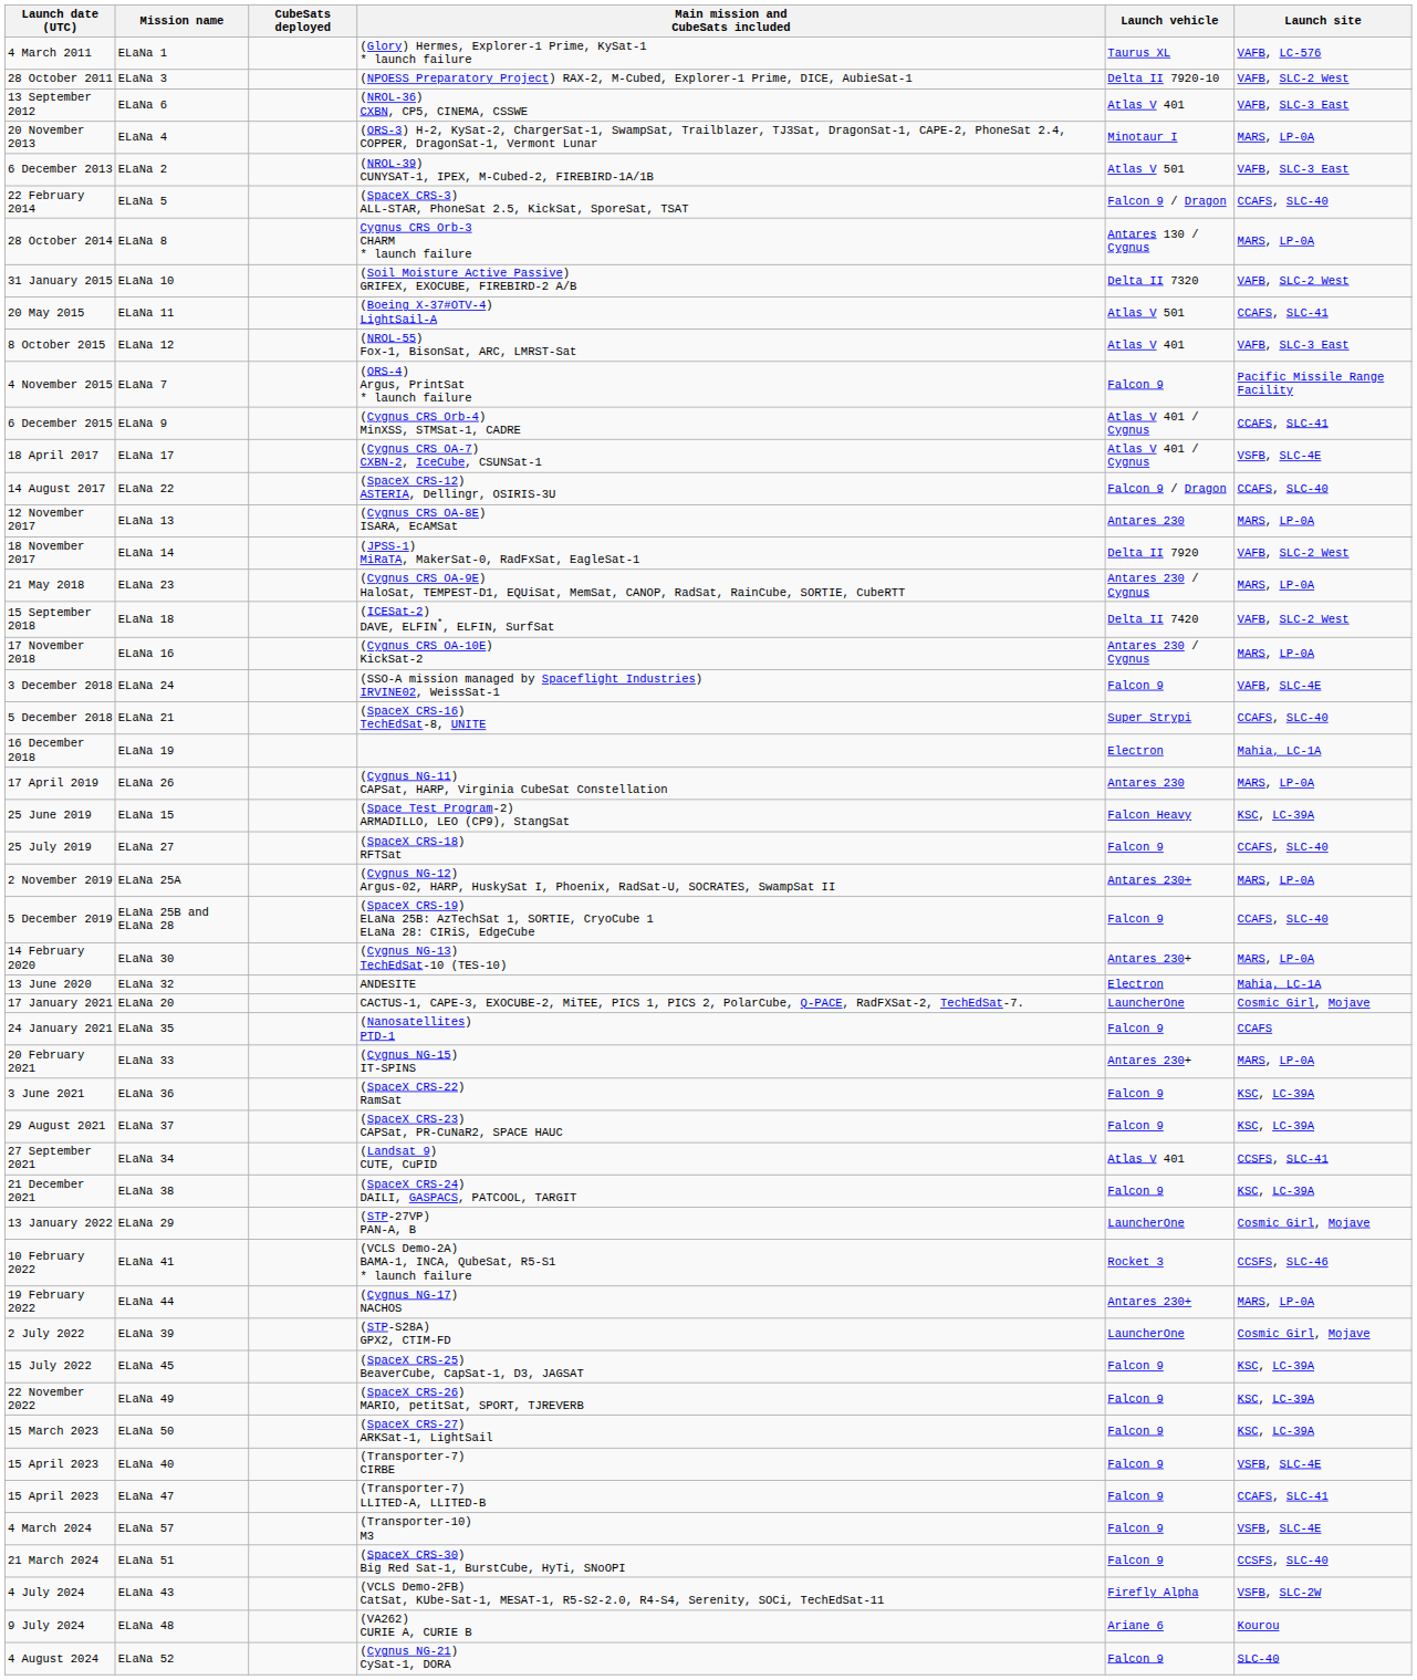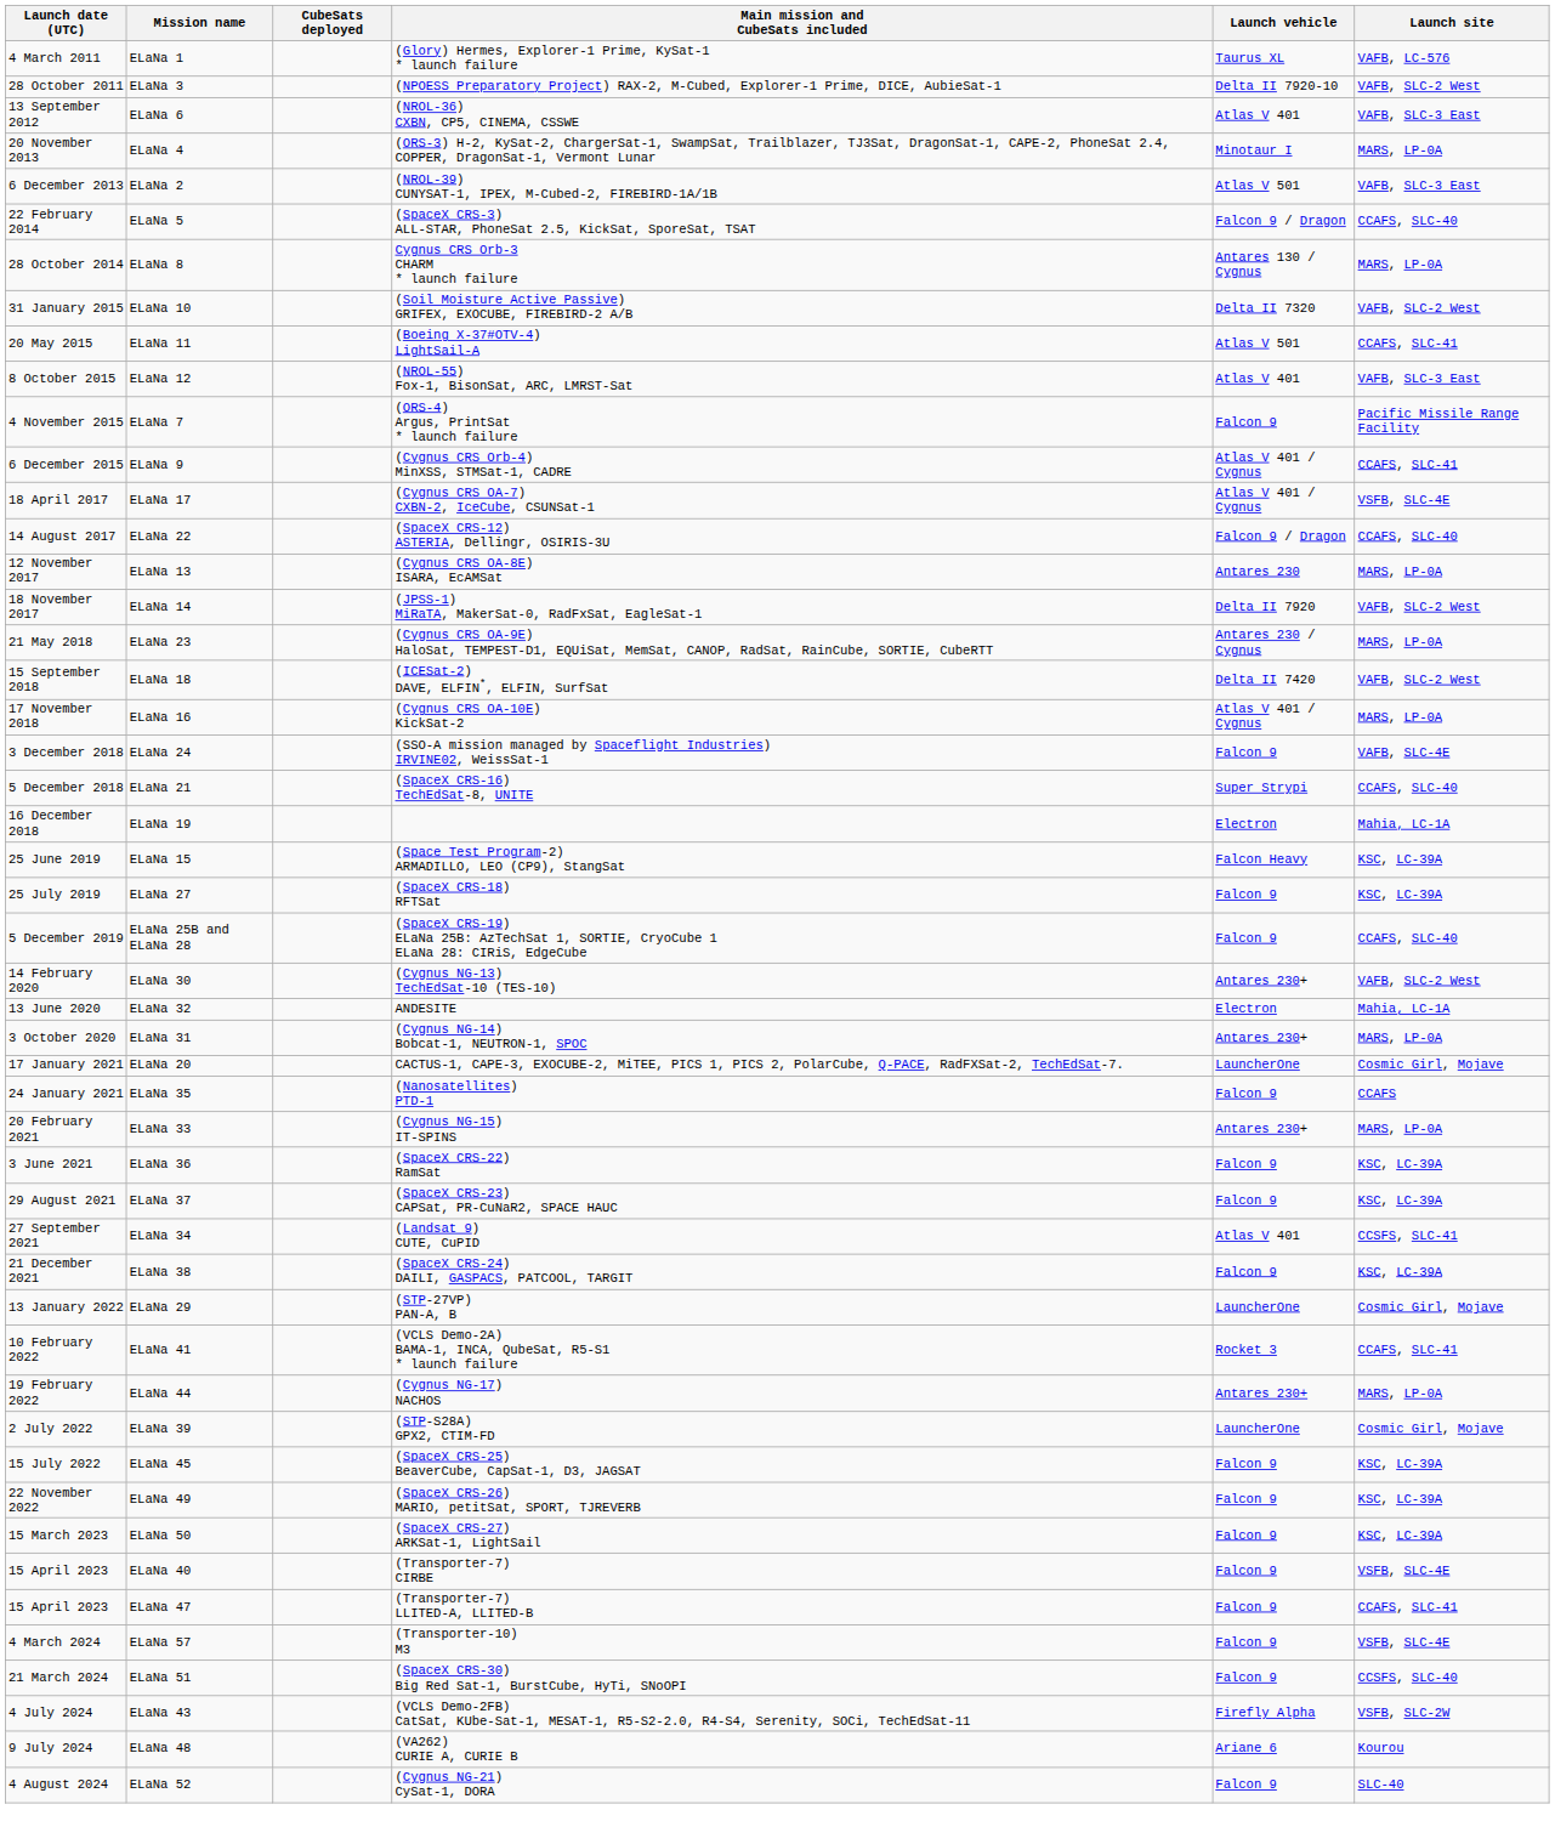 <table class="wikitable sticky-header">
 <tr>
 <th scope="col">Launch date (UTC)</th>
 <th scope="col">Mission name</th>
 <th scope="col">CubeSats deployed</th>
 <th scope="col">Main mission and<br>CubeSats included</th>
 <th scope="col">Launch vehicle</th>
 <th scope="col">Launch site</th>
 </tr>
 <tr>
 <td>4 March 2011</td>
 <td>ELaNa 1</td>
 <td></td>
 <td>(<a href='#'>Glory</a>) Hermes, Explorer-1 Prime, KySat-1<br>* launch failure</td>
 <td><a href='#'>Taurus XL</a></td>
 <td><a href='#'>VAFB</a>, <a href='#'>LC-576</a></td>
 </tr>
 <tr>
 <td>28 October 2011</td>
 <td>ELaNa 3</td>
 <td></td>
 <td>(<a href='#'>NPOESS Preparatory Project</a>) RAX-2, M-Cubed, Explorer-1 Prime, DICE, AubieSat-1</td>
 <td><a href='#'>Delta II</a> 7920-10</td>
 <td><a href='#'>VAFB</a>, <a href='#'>SLC-2 West</a></td>
 </tr>
 <tr>
 <td>13 September 2012</td>
 <td>ELaNa 6</td>
 <td></td>
 <td>(<a href='#'>NROL-36</a>)<br><a href='#'>CXBN</a>, CP5, CINEMA, CSSWE</td>
 <td><a href='#'>Atlas V</a> 401</td>
 <td><a href='#'>VAFB</a>, <a href='#'>SLC-3 East</a></td>
 </tr>
 <tr>
 <td>20 November 2013</td>
 <td>ELaNa 4</td>
 <td></td>
 <td>(<a href='#'>ORS-3</a>) H-2, KySat-2, ChargerSat-1, SwampSat, Trailblazer, TJ3Sat, DragonSat-1, CAPE-2, PhoneSat 2.4, COPPER, DragonSat-1, Vermont Lunar</td>
 <td><a href='#'>Minotaur I</a></td>
 <td><a href='#'>MARS</a>, <a href='#'>LP-0A</a></td>
 </tr>
 <tr>
 <td>6 December 2013</td>
 <td>ELaNa 2</td>
 <td></td>
 <td>(<a href='#'>NROL-39</a>)<br>CUNYSAT-1, IPEX, M-Cubed-2, FIREBIRD-1A/1B</td>
 <td><a href='#'>Atlas V</a> 501</td>
 <td><a href='#'>VAFB</a>, <a href='#'>SLC-3 East</a></td>
 </tr>
 <tr>
 <td>22 February 2014</td>
 <td>ELaNa 5</td>
 <td></td>
 <td>(<a href='#'>SpaceX CRS-3</a>)<br>ALL-STAR, PhoneSat 2.5, KickSat, SporeSat, TSAT</td>
 <td><a href='#'>Falcon 9</a> / <a href='#'>Dragon</a></td>
 <td><a href='#'>CCAFS</a>, <a href='#'>SLC-40</a></td>
 </tr>
 <tr>
 <td>28 October 2014</td>
 <td>ELaNa 8</td>
 <td></td>
 <td><a href='#'>Cygnus CRS Orb-3</a><br>CHARM<br>* launch failure</td>
 <td><a href='#'>Antares</a> 130 / <a href='#'>Cygnus</a></td>
 <td><a href='#'>MARS</a>, <a href='#'>LP-0A</a></td>
 </tr>
 <tr>
 <td>31 January 2015</td>
 <td>ELaNa 10</td>
 <td></td>
 <td>(<a href='#'>Soil Moisture Active Passive</a>)<br>GRIFEX, EXOCUBE, FIREBIRD-2 A/B</td>
 <td><a href='#'>Delta II</a> 7320</td>
 <td><a href='#'>VAFB</a>, <a href='#'>SLC-2 West</a></td>
 </tr>
 <tr>
 <td>20 May 2015</td>
 <td>ELaNa 11</td>
 <td></td>
 <td>(<a href='#'>Boeing X-37#OTV-4</a>)<br><a href='#'>LightSail-A</a></td>
 <td><a href='#'>Atlas V</a> 501</td>
 <td><a href='#'>CCAFS</a>, <a href='#'>SLC-41</a></td>
 </tr>
 <tr>
 <td>8 October 2015</td>
 <td>ELaNa 12</td>
 <td></td>
 <td>(<a href='#'>NROL-55</a>)<br>Fox-1, BisonSat, ARC, LMRST-Sat</td>
 <td><a href='#'>Atlas V</a> 401</td>
 <td><a href='#'>VAFB</a>, <a href='#'>SLC-3 East</a></td>
 </tr>
 <tr>
 <td>4 November 2015</td>
 <td>ELaNa 7</td>
 <td></td>
 <td>(<a href='#'>ORS-4</a>)<br>Argus, PrintSat<br>* launch failure</td>
 <td><a href='#'>Falcon 9</a></td>
 <td><a href='#'>Pacific Missile Range Facility</a></td>
 </tr>
 <tr>
 <td>6 December 2015</td>
 <td>ELaNa 9</td>
 <td></td>
 <td>(<a href='#'>Cygnus CRS Orb-4</a>)<br>MinXSS, STMSat-1, CADRE</td>
 <td><a href='#'>Atlas V</a> 401 / <a href='#'>Cygnus</a></td>
 <td><a href='#'>CCAFS</a>, <a href='#'>SLC-41</a></td>
 </tr>
 <tr>
 <td>18 April 2017</td>
 <td>ELaNa 17</td>
 <td></td>
 <td>(<a href='#'>Cygnus CRS OA-7</a>)<br><a href='#'>CXBN-2</a>, <a href='#'>IceCube</a>, CSUNSat-1</td>
 <td><a href='#'>Atlas V</a> 401 / <a href='#'>Cygnus</a></td>
 <td><a href='#'>VSFB</a>, <a href='#'>SLC-4E</a></td>
 </tr>
 <tr>
 <td>14 August 2017</td>
 <td>ELaNa 22</td>
 <td></td>
 <td>(<a href='#'>SpaceX CRS-12</a>)<br><a href='#'>ASTERIA</a>, Dellingr, OSIRIS-3U</td>
 <td><a href='#'>Falcon 9</a> / <a href='#'>Dragon</a></td>
 <td><a href='#'>CCAFS</a>, <a href='#'>SLC-40</a></td>
 </tr>
 <tr>
 <td>12 November 2017</td>
 <td>ELaNa 13</td>
 <td></td>
 <td>(<a href='#'>Cygnus CRS OA-8E</a>)<br>ISARA, EcAMSat</td>
 <td><a href='#'>Antares 230</a></td>
 <td><a href='#'>MARS</a>, <a href='#'>LP-0A</a></td>
 </tr>
 <tr>
 <td>18 November 2017</td>
 <td>ELaNa 14</td>
 <td></td>
 <td>(<a href='#'>JPSS-1</a>)<br><a href='#'>MiRaTA</a>, MakerSat-0, RadFxSat, EagleSat-1</td>
 <td><a href='#'>Delta II</a> 7920</td>
 <td><a href='#'>VAFB</a>, <a href='#'>SLC-2 West</a></td>
 </tr>
 <tr>
 <td>21 May 2018</td>
 <td>ELaNa 23</td>
 <td></td>
 <td>(<a href='#'>Cygnus CRS OA-9E</a>)<br>HaloSat, TEMPEST-D1, EQUiSat, MemSat, CANOP, RadSat, RainCube, SORTIE, CubeRTT</td>
 <td><a href='#'>Antares 230</a> / <a href='#'>Cygnus</a></td>
 <td><a href='#'>MARS</a>, <a href='#'>LP-0A</a></td>
 </tr>
 <tr>
 <td>15 September 2018</td>
 <td>ELaNa 18</td>
 <td></td>
 <td>(<a href='#'>ICESat-2</a>)<br>DAVE, ELFIN<sup>*</sup>, ELFIN, SurfSat</td>
 <td><a href='#'>Delta II</a> 7420</td>
 <td><a href='#'>VAFB</a>, <a href='#'>SLC-2 West</a></td>
 </tr>
 <tr>
 <td>17 November 2018</td>
 <td>ELaNa 16</td>
 <td></td>
 <td>(<a href='#'>Cygnus CRS OA-10E</a>)<br>KickSat-2</td>
-<td><a href='#'>Antares 230</a> / <a href='#'>Cygnus</a></td>
+<td><a href='#'>Atlas V</a> 401 / <a href='#'>Cygnus</a></td>
 <td><a href='#'>MARS</a>, <a href='#'>LP-0A</a></td>
 </tr>
 <tr>
 <td>3 December 2018</td>
 <td>ELaNa 24</td>
 <td></td>
 <td>(SSO-A mission managed by <a href='#'>Spaceflight Industries</a>)<br><a href='#'>IRVINE02</a>, WeissSat-1</td>
 <td><a href='#'>Falcon 9</a></td>
 <td><a href='#'>VAFB</a>, <a href='#'>SLC-4E</a></td>
 </tr>
 <tr>
 <td>5 December 2018</td>
 <td>ELaNa 21</td>
 <td></td>
 <td>(<a href='#'>SpaceX CRS-16</a>)<br><a href='#'>TechEdSat</a>-8, <a href='#'>UNITE</a></td>
 <td><a href='#'>Super Strypi</a></td>
 <td><a href='#'>CCAFS</a>, <a href='#'>SLC-40</a></td>
 </tr>
 <tr>
 <td>16 December 2018</td>
 <td>ELaNa 19</td>
 <td></td>
 <td></td>
 <td><a href='#'>Electron</a></td>
 <td><a href='#'>Mahia, LC-1A</a></td>
 </tr>
 <tr>
-<td>17 April 2019</td>
-<td>ELaNa 26</td>
-<td></td>
-<td>(<a href='#'>Cygnus NG-11</a>)<br>CAPSat, HARP, Virginia CubeSat Constellation</td>
-<td><a href='#'>Antares 230</a></td>
-<td><a href='#'>MARS</a>, <a href='#'>LP-0A</a></td>
-</tr>
-<tr>
 <td>25 June 2019</td>
 <td>ELaNa 15</td>
 <td></td>
 <td>(<a href='#'>Space Test Program</a>-2)<br>ARMADILLO, LEO (CP9), StangSat</td>
 <td><a href='#'>Falcon Heavy</a></td>
 <td><a href='#'>KSC</a>, <a href='#'>LC-39A</a></td>
 </tr>
 <tr>
 <td>25 July 2019</td>
 <td>ELaNa 27</td>
 <td></td>
 <td>(<a href='#'>SpaceX CRS-18</a>)<br>RFTSat</td>
 <td><a href='#'>Falcon 9</a></td>
-<td><a href='#'>CCAFS</a>, <a href='#'>SLC-40</a></td>
-</tr>
-<tr>
-<td>2 November 2019</td>
-<td>ELaNa 25A</td>
-<td></td>
-<td>(<a href='#'>Cygnus NG-12</a>)<br>Argus-02, HARP, HuskySat I, Phoenix, RadSat-U, SOCRATES, SwampSat II</td>
-<td><a href='#'>Antares 230+</a></td>
-<td><a href='#'>MARS</a>, <a href='#'>LP-0A</a></td>
+<td><a href='#'>KSC</a>, <a href='#'>LC-39A</a></td>
 </tr>
 <tr>
 <td>5 December 2019</td>
 <td>ELaNa 25B and ELaNa 28</td>
 <td></td>
 <td>(<a href='#'>SpaceX CRS-19</a>)<br>ELaNa 25B: AzTechSat 1, SORTIE, CryoCube 1<br>ELaNa 28: CIRiS, EdgeCube</td>
 <td><a href='#'>Falcon 9</a></td>
 <td><a href='#'>CCAFS</a>, <a href='#'>SLC-40</a></td>
 </tr>
 <tr>
 <td>14 February 2020</td>
 <td>ELaNa 30</td>
 <td></td>
 <td>(<a href='#'>Cygnus NG-13</a>)<br><a href='#'>TechEdSat</a>-10 (TES-10)</td>
 <td><a href='#'>Antares 230</a>+</td>
-<td><a href='#'>MARS</a>, <a href='#'>LP-0A</a></td>
+<td><a href='#'>VAFB</a>, <a href='#'>SLC-2 West</a></td>
 </tr>
 <tr>
 <td>13 June 2020</td>
 <td>ELaNa 32</td>
 <td></td>
 <td>ANDESITE</td>
 <td><a href='#'>Electron</a></td>
 <td><a href='#'>Mahia, LC-1A</a></td>
+</tr>
+<tr>
+<td>3 October 2020</td>
+<td>ELaNa 31</td>
+<td></td>
+<td>(<a href='#'>Cygnus NG-14</a>)<br>Bobcat-1, NEUTRON-1, <a href='#'>SPOC</a></td>
+<td><a href='#'>Antares 230</a>+</td>
+<td><a href='#'>MARS</a>, <a href='#'>LP-0A</a></td>
 </tr>
 <tr>
 <td>17 January 2021</td>
 <td>ELaNa 20</td>
 <td></td>
 <td>CACTUS-1, CAPE-3, EXOCUBE-2, MiTEE, PICS 1, PICS 2, PolarCube, <a href='#'>Q-PACE</a>, RadFXSat-2, <a href='#'>TechEdSat</a>-7.</td>
 <td><a href='#'>LauncherOne</a></td>
 <td><a href='#'>Cosmic Girl</a>, <a href='#'>Mojave</a></td>
 </tr>
 <tr>
 <td>24 January 2021</td>
 <td>ELaNa 35</td>
 <td></td>
 <td>(<a href='#'>Nanosatellites</a>)<br><a href='#'>PTD-1</a></td>
 <td><a href='#'>Falcon 9</a></td>
 <td><a href='#'>CCAFS</a></td>
 </tr>
 <tr>
 <td>20 February 2021</td>
 <td>ELaNa 33</td>
 <td></td>
 <td>(<a href='#'>Cygnus NG-15</a>)<br>IT-SPINS</td>
 <td><a href='#'>Antares 230</a>+</td>
 <td><a href='#'>MARS</a>, <a href='#'>LP-0A</a></td>
 </tr>
 <tr>
 <td>3 June 2021</td>
 <td>ELaNa 36</td>
 <td></td>
 <td>(<a href='#'>SpaceX CRS-22</a>)<br>RamSat</td>
 <td><a href='#'>Falcon 9</a></td>
 <td><a href='#'>KSC</a>, <a href='#'>LC-39A</a></td>
 </tr>
 <tr>
 <td>29 August 2021</td>
 <td>ELaNa 37</td>
 <td></td>
 <td>(<a href='#'>SpaceX CRS-23</a>)<br>CAPSat, PR-CuNaR2, SPACE HAUC</td>
 <td><a href='#'>Falcon 9</a></td>
 <td><a href='#'>KSC</a>, <a href='#'>LC-39A</a></td>
 </tr>
 <tr>
 <td>27 September 2021</td>
 <td>ELaNa 34</td>
 <td></td>
 <td>(<a href='#'>Landsat 9</a>)<br>CUTE, CuPID</td>
 <td><a href='#'>Atlas V</a> 401</td>
 <td><a href='#'>CCSFS</a>, <a href='#'>SLC-41</a></td>
 </tr>
 <tr>
 <td>21 December 2021</td>
 <td>ELaNa 38</td>
 <td></td>
 <td>(<a href='#'>SpaceX CRS-24</a>)<br>DAILI, <a href='#'>GASPACS</a>, PATCOOL, TARGIT</td>
 <td><a href='#'>Falcon 9</a></td>
 <td><a href='#'>KSC</a>, <a href='#'>LC-39A</a></td>
 </tr>
 <tr>
 <td>13 January 2022</td>
 <td>ELaNa 29</td>
 <td></td>
 <td>(<a href='#'>STP</a>-27VP)<br>PAN-A, B</td>
 <td><a href='#'>LauncherOne</a></td>
 <td><a href='#'>Cosmic Girl</a>, <a href='#'>Mojave</a></td>
 </tr>
 <tr>
 <td>10 February 2022</td>
 <td>ELaNa 41</td>
 <td></td>
 <td>(VCLS Demo-2A)<br>BAMA-1, INCA, QubeSat, R5-S1<br> * launch failure</td>
 <td><a href='#'>Rocket 3</a></td>
-<td><a href='#'>CCSFS</a>, <a href='#'>SLC-46</a></td>
+<td><a href='#'>CCAFS</a>, <a href='#'>SLC-41</a></td>
 </tr>
 <tr>
 <td>19 February 2022</td>
 <td>ELaNa 44</td>
 <td></td>
 <td>(<a href='#'>Cygnus NG-17</a>)<br>NACHOS</td>
 <td><a href='#'>Antares 230+</a></td>
 <td><a href='#'>MARS</a>, <a href='#'>LP-0A</a></td>
 </tr>
 <tr>
 <td>2 July 2022</td>
 <td>ELaNa 39</td>
 <td></td>
 <td>(<a href='#'>STP</a>-S28A)<br>GPX2, CTIM-FD</td>
 <td><a href='#'>LauncherOne</a></td>
 <td><a href='#'>Cosmic Girl</a>, <a href='#'>Mojave</a></td>
 </tr>
 <tr>
 <td>15 July 2022</td>
 <td>ELaNa 45</td>
 <td></td>
 <td>(<a href='#'>SpaceX CRS-25</a>)<br>BeaverCube, CapSat-1, D3, JAGSAT</td>
 <td><a href='#'>Falcon 9</a></td>
 <td><a href='#'>KSC</a>, <a href='#'>LC-39A</a></td>
 </tr>
 <tr>
 <td>22 November 2022</td>
 <td>ELaNa 49</td>
 <td></td>
 <td>(<a href='#'>SpaceX CRS-26</a>)<br>MARIO, petitSat, SPORT, TJREVERB</td>
 <td><a href='#'>Falcon 9</a></td>
 <td><a href='#'>KSC</a>, <a href='#'>LC-39A</a></td>
 </tr>
 <tr>
 <td>15 March 2023</td>
 <td>ELaNa 50</td>
 <td></td>
 <td>(<a href='#'>SpaceX CRS-27</a>)<br>ARKSat-1, LightSail</td>
 <td><a href='#'>Falcon 9</a></td>
 <td><a href='#'>KSC</a>, <a href='#'>LC-39A</a></td>
 </tr>
 <tr>
 <td>15 April 2023</td>
 <td>ELaNa 40</td>
 <td></td>
 <td>(Transporter-7)<br>CIRBE</td>
 <td><a href='#'>Falcon 9</a></td>
 <td><a href='#'>VSFB</a>, <a href='#'>SLC-4E</a></td>
 </tr>
 <tr>
 <td>15 April 2023</td>
 <td>ELaNa 47</td>
 <td></td>
 <td>(Transporter-7)<br>LLITED-A, LLITED-B</td>
 <td><a href='#'>Falcon 9</a></td>
 <td><a href='#'>CCAFS</a>, <a href='#'>SLC-41</a></td>
 </tr>
 <tr>
 <td>4 March 2024</td>
 <td>ELaNa 57</td>
 <td></td>
 <td>(Transporter-10)<br>M3</td>
 <td><a href='#'>Falcon 9</a></td>
 <td><a href='#'>VSFB</a>, <a href='#'>SLC-4E</a></td>
 </tr>
 <tr>
 <td>21 March 2024</td>
 <td>ELaNa 51</td>
 <td></td>
 <td>(<a href='#'>SpaceX CRS-30</a>)<br>Big Red Sat-1, BurstCube, HyTi, SNoOPI</td>
 <td><a href='#'>Falcon 9</a></td>
 <td><a href='#'>CCSFS</a>, <a href='#'>SLC-40</a></td>
 </tr>
 <tr>
 <td>4 July 2024</td>
 <td>ELaNa 43</td>
 <td></td>
 <td>(VCLS Demo-2FB)<br>CatSat, KUbe-Sat-1, MESAT-1, R5-S2-2.0, R4-S4, Serenity, SOCi, TechEdSat-11</td>
 <td><a href='#'>Firefly Alpha</a></td>
 <td><a href='#'>VSFB</a>, <a href='#'>SLC-2W</a></td>
 </tr>
 <tr>
 <td>9 July 2024</td>
 <td>ELaNa 48</td>
 <td></td>
 <td>(VA262)<br>CURIE A, CURIE B</td>
 <td><a href='#'>Ariane 6</a></td>
 <td><a href='#'>Kourou</a></td>
 </tr>
 <tr>
 <td>4 August 2024</td>
 <td>ELaNa 52</td>
 <td></td>
 <td>(<a href='#'>Cygnus NG-21</a>)<br>CySat-1, DORA</td>
 <td><a href='#'>Falcon 9</a></td>
 <td><a href='#'>SLC-40</a></td>
 </tr>
 </table>
